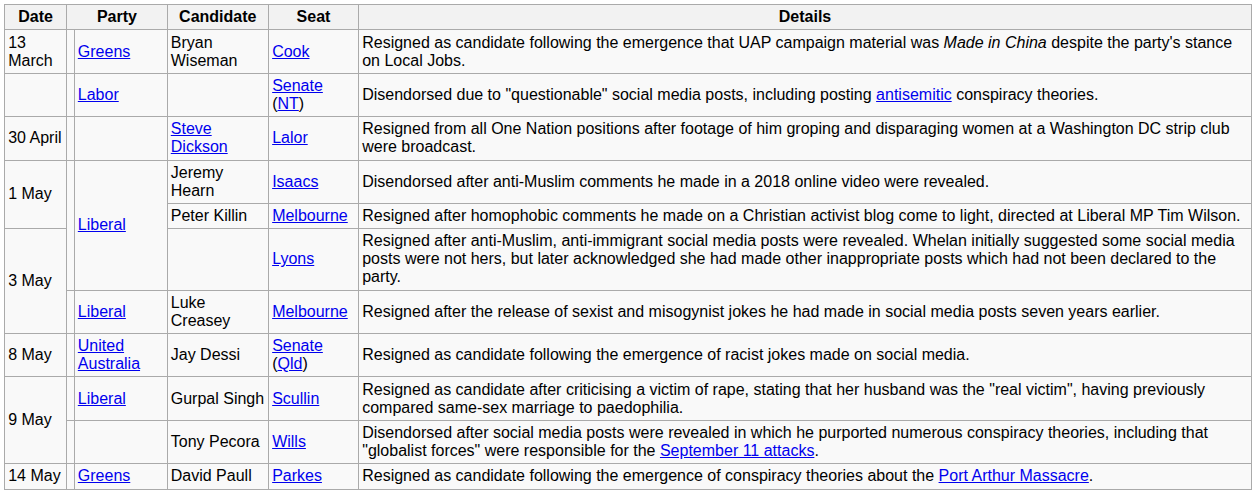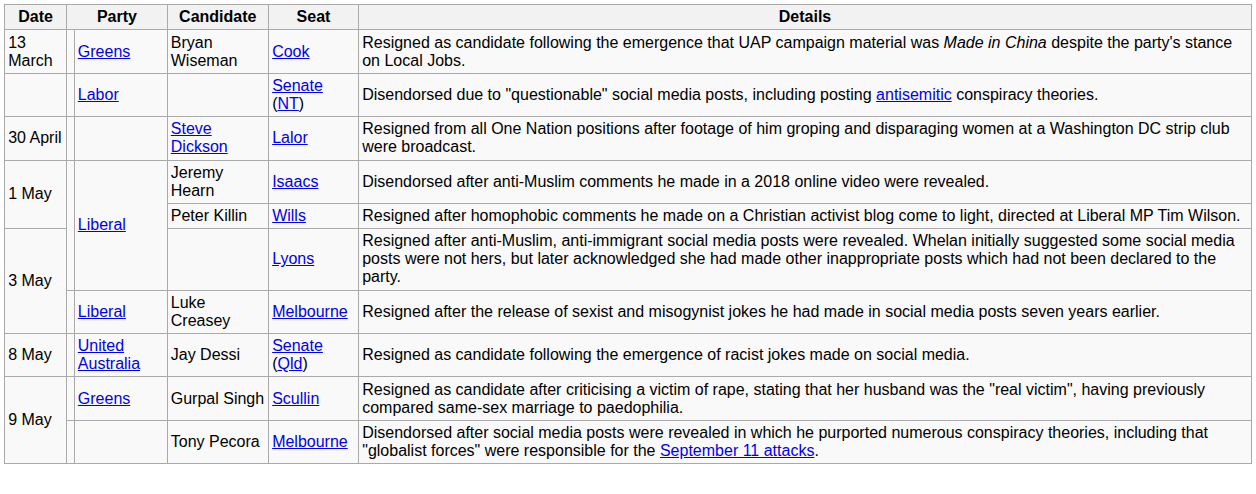 <table class="wikitable">
 <tr>
 <th>Date</th>
 <th colspan="2">Party</th>
 <th>Candidate</th>
 <th>Seat</th>
 <th>Details</th>
 </tr>
 <tr>
 <td>13 March</td>
 <td></td>
 <td><a href='#'>Greens</a></td>
 <td>Bryan Wiseman</td>
 <td><a href='#'>Cook</a></td>
 <td>Resigned as candidate following the emergence that UAP campaign material was <em>Made in China</em> despite the party's stance on Local Jobs.</td>
 </tr>
 <tr>
 <td></td>
 <td></td>
 <td><a href='#'>Labor</a></td>
 <td></td>
 <td><a href='#'>Senate</a> (<a href='#'>NT</a>)</td>
 <td>Disendorsed due to "questionable" social media posts, including posting <a href='#'>antisemitic</a> conspiracy theories.</td>
 </tr>
 <tr>
 <td>30 April</td>
 <td></td>
 <td></td>
 <td><a href='#'>Steve Dickson</a></td>
 <td><a href='#'>Lalor</a></td>
 <td>Resigned from all One Nation positions after footage of him groping and disparaging women at a Washington DC strip club were broadcast.</td>
 </tr>
 <tr>
 <td rowspan="2">1 May</td>
 <td rowspan="3" ></td>
 <td rowspan="3"><a href='#'>Liberal</a></td>
 <td>Jeremy Hearn</td>
 <td><a href='#'>Isaacs</a></td>
 <td>Disendorsed after anti-Muslim comments he made in a 2018 online video were revealed.</td>
 </tr>
 <tr>
 <td>Peter Killin</td>
-<td><a href='#'>Melbourne</a></td>
+<td><a href='#'>Wills</a></td>
 <td>Resigned after homophobic comments he made on a Christian activist blog come to light, directed at Liberal MP Tim Wilson.</td>
 </tr>
 <tr>
 <td rowspan="2">3 May</td>
 <td></td>
 <td><a href='#'>Lyons</a></td>
 <td>Resigned after anti-Muslim, anti-immigrant social media posts were revealed. Whelan initially suggested some social media posts were not hers, but later acknowledged she had made other inappropriate posts which had not been declared to the party.</td>
 </tr>
 <tr>
 <td></td>
 <td><a href='#'>Liberal</a></td>
 <td>Luke Creasey</td>
 <td><a href='#'>Melbourne</a></td>
 <td>Resigned after the release of sexist and misogynist jokes he had made in social media posts seven years earlier.</td>
 </tr>
 <tr>
 <td>8 May</td>
 <td></td>
 <td><a href='#'>United Australia</a></td>
 <td>Jay Dessi</td>
 <td><a href='#'>Senate</a> (<a href='#'>Qld</a>)</td>
 <td>Resigned as candidate following the emergence of racist jokes made on social media.</td>
 </tr>
 <tr>
 <td rowspan="2">9 May</td>
 <td></td>
-<td><a href='#'>Liberal</a></td>
+<td><a href='#'>Greens</a></td>
 <td>Gurpal Singh</td>
 <td><a href='#'>Scullin</a></td>
 <td>Resigned as candidate after criticising a victim of rape, stating that her husband was the "real victim", having previously compared same-sex marriage to paedophilia.</td>
 </tr>
 <tr>
 <td></td>
 <td></td>
 <td>Tony Pecora</td>
-<td><a href='#'>Wills</a></td>
+<td><a href='#'>Melbourne</a></td>
 <td>Disendorsed after social media posts were revealed in which he purported numerous conspiracy theories, including that "globalist forces" were responsible for the <a href='#'>September 11 attacks</a>.</td>
 </tr>
-<tr>
-<td>14 May</td>
-<td></td>
-<td><a href='#'>Greens</a></td>
-<td>David Paull</td>
-<td><a href='#'>Parkes</a></td>
-<td>Resigned as candidate following the emergence of conspiracy theories about the <a href='#'>Port Arthur Massacre</a>.</td>
-</tr>
 </table>
